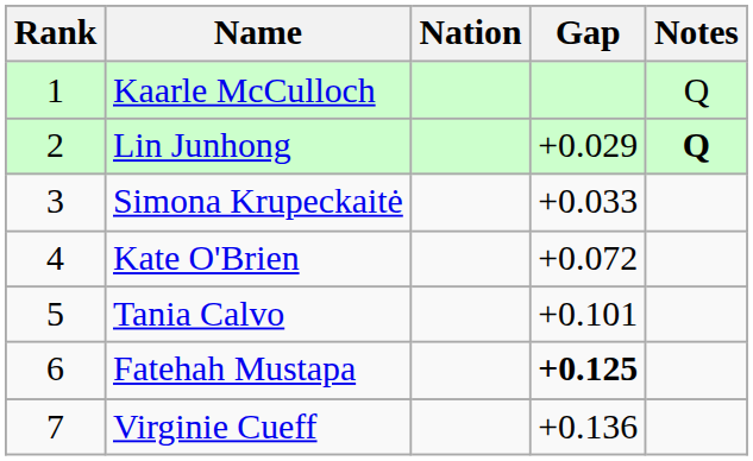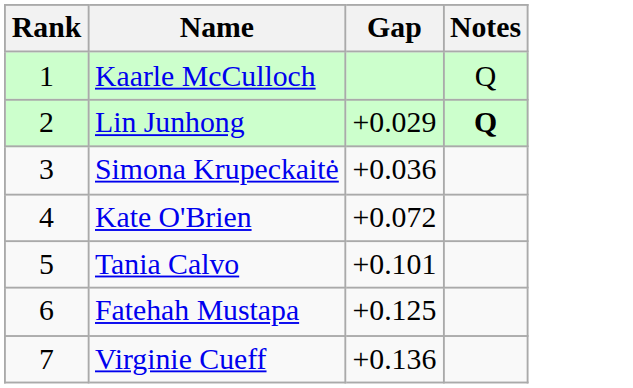 <table class="wikitable sortable" style="text-align:center">
 <tr>
 <th>Rank</th>
 <th>Name</th>
-<th>Nation</th>
 <th>Gap</th>
 <th>Notes</th>
 </tr>
 <tr bgcolor=ccffcc>
 <td>1</td>
 <td align=left><a href='#'>Kaarle McCulloch</a></td>
-<td align=left></td>
 <td></td>
 <td>Q</td>
 </tr>
 <tr bgcolor=ccffcc>
 <td>2</td>
 <td align=left><a href='#'>Lin Junhong</a></td>
-<td align=left></td>
 <td>+0.029</td>
 <td><strong>Q</strong></td>
 </tr>
 <tr>
 <td>3</td>
 <td align=left><a href='#'>Simona Krupeckaitė</a></td>
-<td align=left></td>
-<td>+0.033</td>
+<td>+0.036</td>
 <td></td>
 </tr>
 <tr>
 <td>4</td>
 <td align=left><a href='#'>Kate O'Brien</a></td>
-<td align=left></td>
 <td>+0.072</td>
 <td></td>
 </tr>
 <tr>
 <td>5</td>
 <td align=left><a href='#'>Tania Calvo</a></td>
-<td align=left></td>
 <td>+0.101</td>
 <td></td>
 </tr>
 <tr>
 <td>6</td>
 <td align=left><a href='#'>Fatehah Mustapa</a></td>
-<td align=left></td>
-<td><strong>+0.125</strong></td>
+<td>+0.125</td>
 <td></td>
 </tr>
 <tr>
 <td>7</td>
 <td align=left><a href='#'>Virginie Cueff</a></td>
-<td align=left></td>
 <td>+0.136</td>
 <td></td>
 </tr>
 </table>
